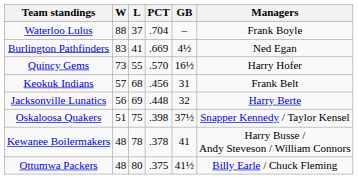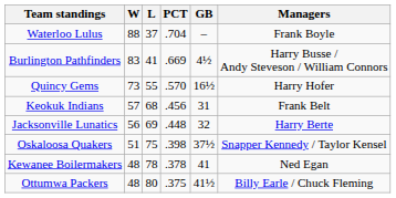 <table class="wikitable" style="text-align:center">
 <tr>
 <th>Team standings</th>
 <th>W</th>
 <th>L</th>
 <th>PCT</th>
 <th>GB</th>
 <th>Managers</th>
 </tr>
 <tr>
 <td><a href='#'>Waterloo Lulus</a></td>
 <td>88</td>
 <td>37</td>
 <td>.704</td>
 <td>–</td>
 <td>Frank Boyle</td>
 </tr>
 <tr>
 <td><a href='#'>Burlington Pathfinders</a></td>
 <td>83</td>
 <td>41</td>
 <td>.669</td>
 <td>4½</td>
-<td>Ned Egan</td>
+<td>Harry Busse /<br> Andy Steveson / William Connors</td>
 </tr>
 <tr>
 <td><a href='#'>Quincy Gems</a></td>
 <td>73</td>
 <td>55</td>
 <td>.570</td>
 <td>16½</td>
 <td>Harry Hofer</td>
 </tr>
 <tr>
 <td><a href='#'>Keokuk Indians</a></td>
 <td>57</td>
 <td>68</td>
 <td>.456</td>
 <td>31</td>
 <td>Frank Belt</td>
 </tr>
 <tr>
 <td><a href='#'>Jacksonville Lunatics</a></td>
 <td>56</td>
 <td>69</td>
 <td>.448</td>
 <td>32</td>
 <td><a href='#'>Harry Berte</a></td>
 </tr>
 <tr>
 <td><a href='#'>Oskaloosa Quakers</a></td>
 <td>51</td>
 <td>75</td>
 <td>.398</td>
 <td>37½</td>
 <td><a href='#'>Snapper Kennedy</a> / Taylor Kensel</td>
 </tr>
 <tr>
 <td><a href='#'>Kewanee Boilermakers</a></td>
 <td>48</td>
 <td>78</td>
 <td>.378</td>
 <td>41</td>
-<td>Harry Busse /<br> Andy Steveson / William Connors</td>
+<td>Ned Egan</td>
 </tr>
 <tr>
 <td><a href='#'>Ottumwa Packers</a></td>
 <td>48</td>
 <td>80</td>
 <td>.375</td>
 <td>41½</td>
 <td><a href='#'>Billy Earle</a> / Chuck Fleming</td>
 </tr>
 </table>
